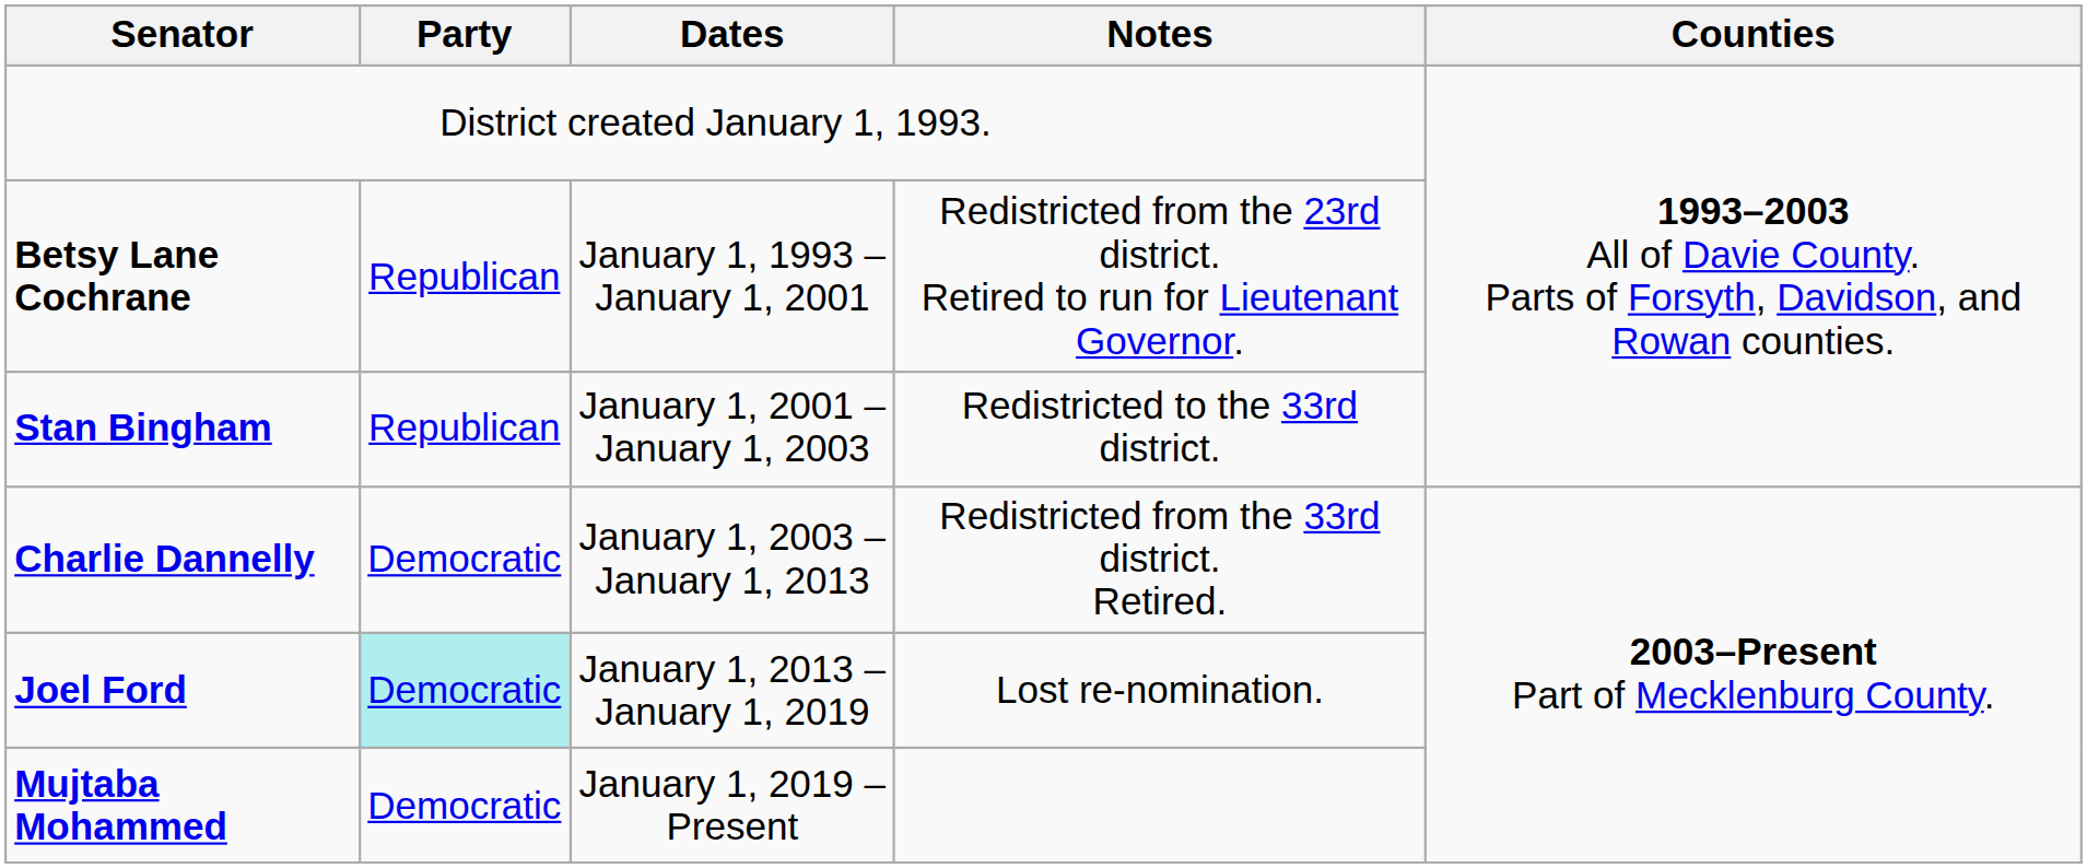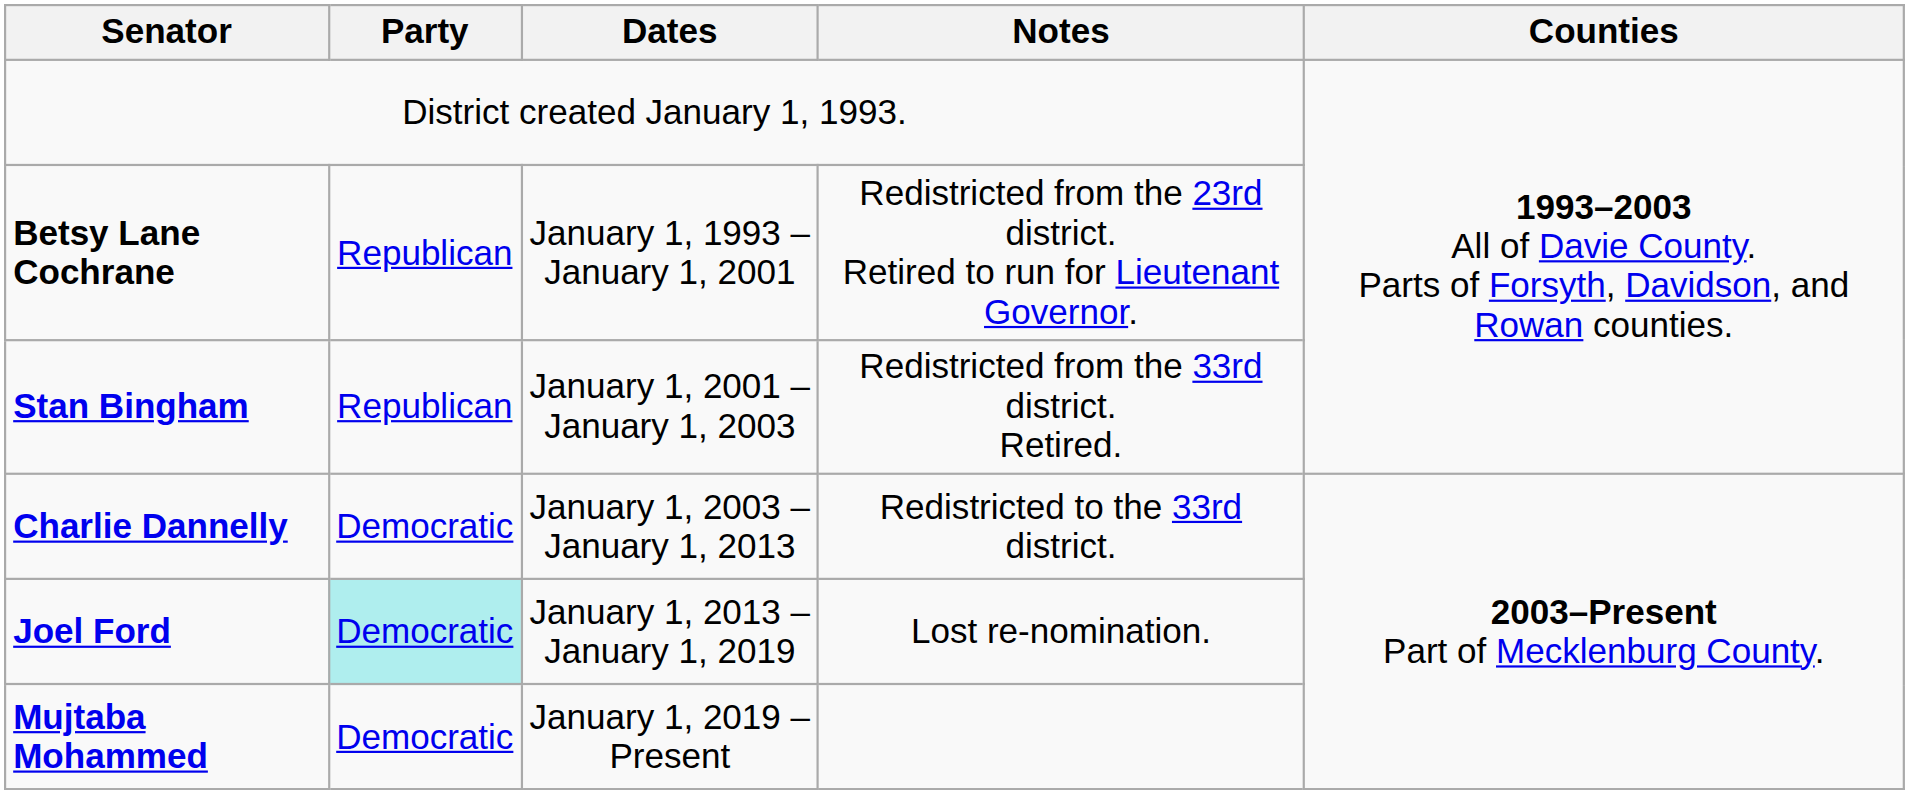 <table class=wikitable style="text-align:center">
 <tr>
 <th>Senator</th>
 <th>Party</th>
 <th>Dates</th>
 <th>Notes</th>
 <th>Counties</th>
 </tr>
 <tr style="height:3em">
 <td colspan=4>District created January 1, 1993.</td>
 <td rowspan=3><strong>1993–2003</strong><br> All of <a href='#'>Davie County</a>. <br> Parts of <a href='#'>Forsyth</a>, <a href='#'>Davidson</a>, and <a href='#'>Rowan</a> counties.</td>
 </tr>
 <tr style="height:3em">
 <td align=left><strong>Betsy Lane Cochrane</strong></td>
 <td><a href='#'>Republican</a></td>
 <td nowrap>January 1, 1993 – <br> January 1, 2001</td>
 <td>Redistricted from the <a href='#'>23rd</a> district. <br> Retired to run for <a href='#'>Lieutenant Governor</a>.</td>
 </tr>
 <tr style="height:3em">
 <td align=left><strong><a href='#'>Stan Bingham</a></strong></td>
 <td><a href='#'>Republican</a></td>
 <td nowrap>January 1, 2001 – <br> January 1, 2003</td>
-<td>Redistricted to the <a href='#'>33rd</a> district.</td>
+<td>Redistricted from the <a href='#'>33rd</a> district. <br> Retired.</td>
 </tr>
 <tr style="height:3em">
 <td align=left><strong><a href='#'>Charlie Dannelly</a></strong></td>
 <td><a href='#'>Democratic</a></td>
 <td nowrap>January 1, 2003 – <br> January 1, 2013</td>
-<td>Redistricted from the <a href='#'>33rd</a> district. <br> Retired.</td>
+<td>Redistricted to the <a href='#'>33rd</a> district.</td>
 <td rowspan=3><strong>2003–Present</strong><br> Part of <a href='#'>Mecklenburg County</a>.</td>
 </tr>
 <tr style="height:3em">
 <td align=left><strong><a href='#'>Joel Ford</a></strong></td>
 <td style="background: paleturquoise;"><a href='#'>Democratic</a></td>
 <td nowrap>January 1, 2013 – <br> January 1, 2019</td>
 <td>Lost re-nomination.</td>
 </tr>
 <tr style="height:3em">
 <td align=left><strong><a href='#'>Mujtaba Mohammed</a></strong></td>
 <td><a href='#'>Democratic</a></td>
 <td nowrap>January 1, 2019 – <br> Present</td>
 <td></td>
 </tr>
 </table>
